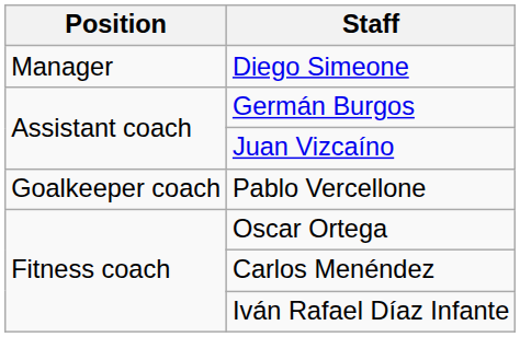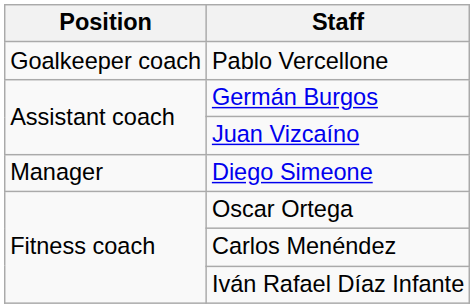 <table class="wikitable">
 <tr>
 <th>Position</th>
 <th>Staff</th>
 </tr>
 <tr>
-<td>Manager</td>
-<td> <a href='#'>Diego Simeone</a></td>
+<td>Goalkeeper coach</td>
+<td> Pablo Vercellone</td>
 </tr>
 <tr>
 <td rowspan="2">Assistant coach</td>
 <td> <a href='#'>Germán Burgos</a></td>
 </tr>
 <tr>
 <td> <a href='#'>Juan Vizcaíno</a></td>
 </tr>
 <tr>
-<td>Goalkeeper coach</td>
-<td> Pablo Vercellone</td>
+<td>Manager</td>
+<td> <a href='#'>Diego Simeone</a></td>
 </tr>
 <tr>
 <td rowspan="3">Fitness coach</td>
 <td> Oscar Ortega</td>
 </tr>
 <tr>
 <td> Carlos Menéndez</td>
 </tr>
 <tr>
 <td> Iván Rafael Díaz Infante</td>
 </tr>
 </table>
